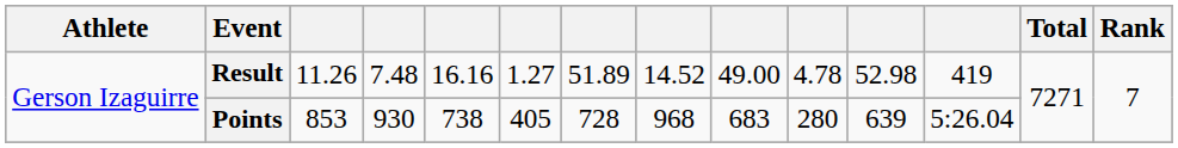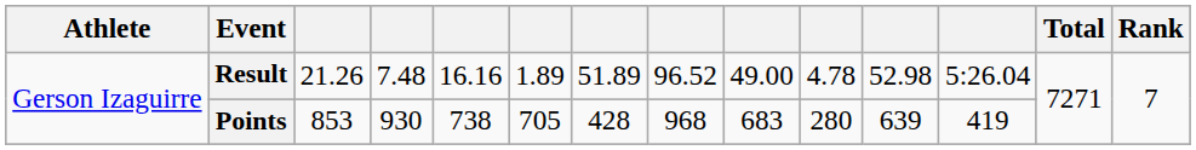 <table class=wikitable style="font-size:90%;">
 <tr>
 <th>Athlete</th>
 <th>Event</th>
 <th></th>
 <th></th>
 <th></th>
 <th></th>
 <th></th>
 <th></th>
 <th></th>
 <th></th>
 <th></th>
 <th></th>
 <th>Total</th>
 <th>Rank</th>
 </tr>
 <tr align=center>
 <td align=left rowspan=2><a href='#'>Gerson Izaguirre</a></td>
 <th style="font-size:95%">Result</th>
-<td>11.26</td>
+<td>21.26</td>
 <td>7.48</td>
 <td>16.16</td>
-<td>1.27</td>
+<td>1.89</td>
 <td>51.89</td>
-<td>14.52</td>
+<td>96.52</td>
 <td>49.00</td>
 <td>4.78</td>
 <td>52.98</td>
-<td>419</td>
+<td>5:26.04</td>
 <td rowspan=2>7271</td>
 <td rowspan=2>7</td>
 </tr>
 <tr align=center>
 <th style="font-size:95%">Points</th>
 <td>853</td>
 <td>930</td>
 <td>738</td>
-<td>405</td>
-<td>728</td>
+<td>705</td>
+<td>428</td>
 <td>968</td>
 <td>683</td>
 <td>280</td>
 <td>639</td>
-<td>5:26.04</td>
+<td>419</td>
 </tr>
 </table>
